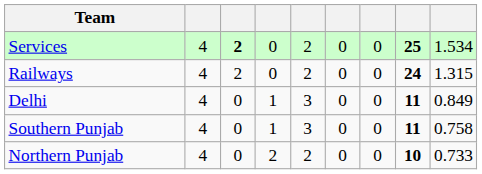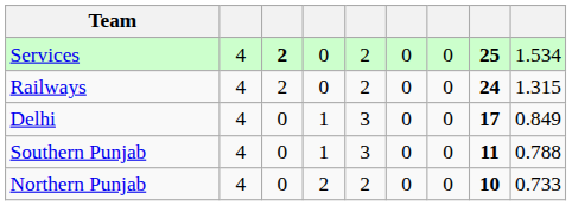 <table class="wikitable" style="text-align:center">
 <tr>
 <th style="width:160px">Team</th>
 <th style="width:25px"></th>
 <th style="width:25px"></th>
 <th style="width:25px"></th>
 <th style="width:25px"></th>
 <th style="width:25px"></th>
 <th style="width:25px"></th>
 <th style="width:25px"></th>
 <th style="width:25px;"></th>
 </tr>
 <tr style="background:#cfc;">
 <td style="text-align:left"><a href='#'>Services</a></td>
 <td>4</td>
 <td><strong>2</strong></td>
 <td>0</td>
 <td>2</td>
 <td>0</td>
 <td>0</td>
 <td><strong>25</strong></td>
 <td>1.534</td>
 </tr>
 <tr>
 <td style="text-align:left"><a href='#'>Railways</a></td>
 <td>4</td>
 <td>2</td>
 <td>0</td>
 <td>2</td>
 <td>0</td>
 <td>0</td>
 <td><strong>24</strong></td>
 <td>1.315</td>
 </tr>
 <tr>
 <td style="text-align:left"><a href='#'>Delhi</a></td>
 <td>4</td>
 <td>0</td>
 <td>1</td>
 <td>3</td>
 <td>0</td>
 <td>0</td>
-<td><strong>11</strong></td>
+<td><strong>17</strong></td>
 <td>0.849</td>
 </tr>
 <tr>
 <td style="text-align:left"><a href='#'>Southern Punjab</a></td>
 <td>4</td>
 <td>0</td>
 <td>1</td>
 <td>3</td>
 <td>0</td>
 <td>0</td>
 <td><strong>11</strong></td>
-<td>0.758</td>
+<td>0.788</td>
 </tr>
 <tr>
 <td style="text-align:left"><a href='#'>Northern Punjab</a></td>
 <td>4</td>
 <td>0</td>
 <td>2</td>
 <td>2</td>
 <td>0</td>
 <td>0</td>
 <td><strong>10</strong></td>
 <td>0.733</td>
 </tr>
 </table>
